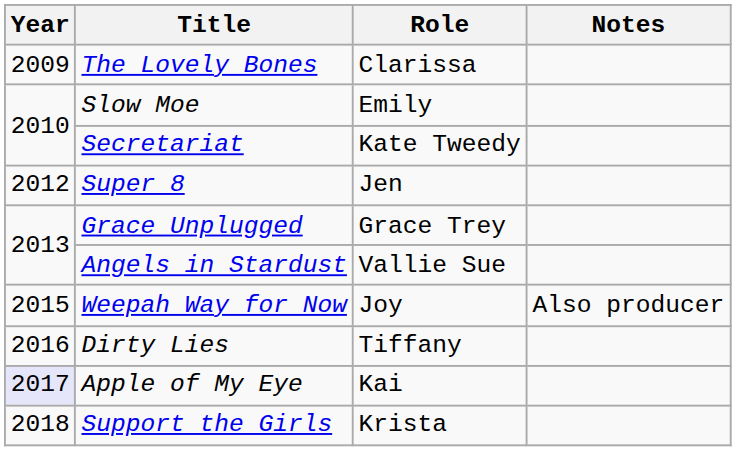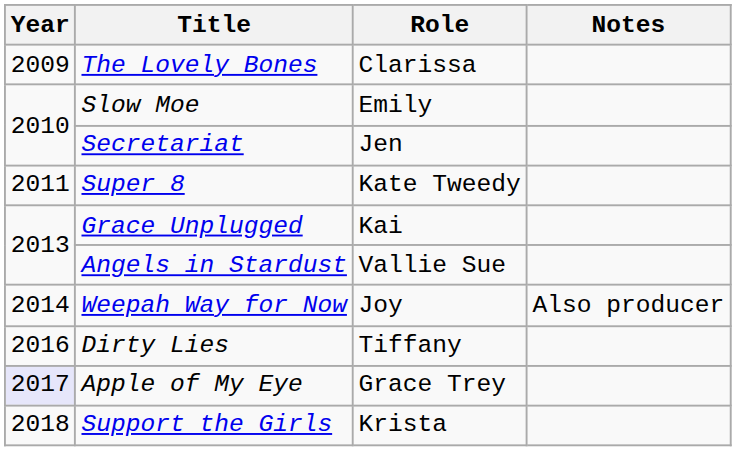 <table class="wikitable sortable">
 <tr>
 <th>Year</th>
 <th>Title</th>
 <th>Role</th>
 <th class="unsortable">Notes</th>
 </tr>
 <tr>
 <td>2009</td>
 <td><em><a href='#'>The Lovely Bones</a></em></td>
 <td>Clarissa</td>
 <td></td>
 </tr>
 <tr>
 <td rowspan="2">2010</td>
 <td><em>Slow Moe</em></td>
 <td>Emily</td>
 <td></td>
 </tr>
 <tr>
 <td><em><a href='#'>Secretariat</a></em></td>
-<td>Kate Tweedy</td>
+<td>Jen</td>
 <td></td>
 </tr>
 <tr>
-<td>2012</td>
+<td>2011</td>
 <td><em><a href='#'>Super 8</a></em></td>
-<td>Jen</td>
+<td>Kate Tweedy</td>
 <td></td>
 </tr>
 <tr>
 <td rowspan="2">2013</td>
 <td><em><a href='#'>Grace Unplugged</a></em></td>
-<td>Grace Trey</td>
+<td>Kai</td>
 <td></td>
 </tr>
 <tr>
 <td><em><a href='#'>Angels in Stardust</a></em></td>
 <td>Vallie Sue</td>
 <td></td>
 </tr>
 <tr>
-<td>2015</td>
+<td>2014</td>
 <td><em><a href='#'>Weepah Way for Now</a></em></td>
 <td>Joy</td>
 <td>Also producer</td>
 </tr>
 <tr>
 <td>2016</td>
 <td><em>Dirty Lies</em></td>
 <td>Tiffany</td>
 <td></td>
 </tr>
 <tr>
 <td style="background: lavender;">2017</td>
 <td><em>Apple of My Eye</em></td>
-<td>Kai</td>
+<td>Grace Trey</td>
 <td></td>
 </tr>
 <tr>
 <td>2018</td>
 <td><em><a href='#'>Support the Girls</a></em></td>
 <td>Krista</td>
 <td></td>
 </tr>
 </table>
